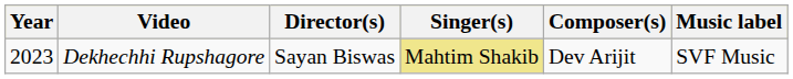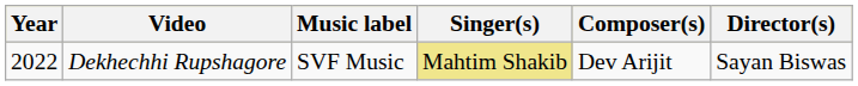 <table class="wikitable">
 <tr style="background:#ff9; text-align:center;">
 <th>Year</th>
 <th>Video</th>
-<th>Director(s)</th>
+<th>Music label</th>
 <th>Singer(s)</th>
 <th>Composer(s)</th>
-<th>Music label</th>
+<th>Director(s)</th>
 </tr>
 <tr>
-<td>2023</td>
+<td>2022</td>
 <td><em>Dekhechhi Rupshagore</em></td>
-<td>Sayan Biswas</td>
+<td>SVF Music</td>
 <td style="background: khaki;">Mahtim Shakib</td>
 <td>Dev Arijit</td>
-<td>SVF Music</td>
+<td>Sayan Biswas</td>
 </tr>
 </table>
